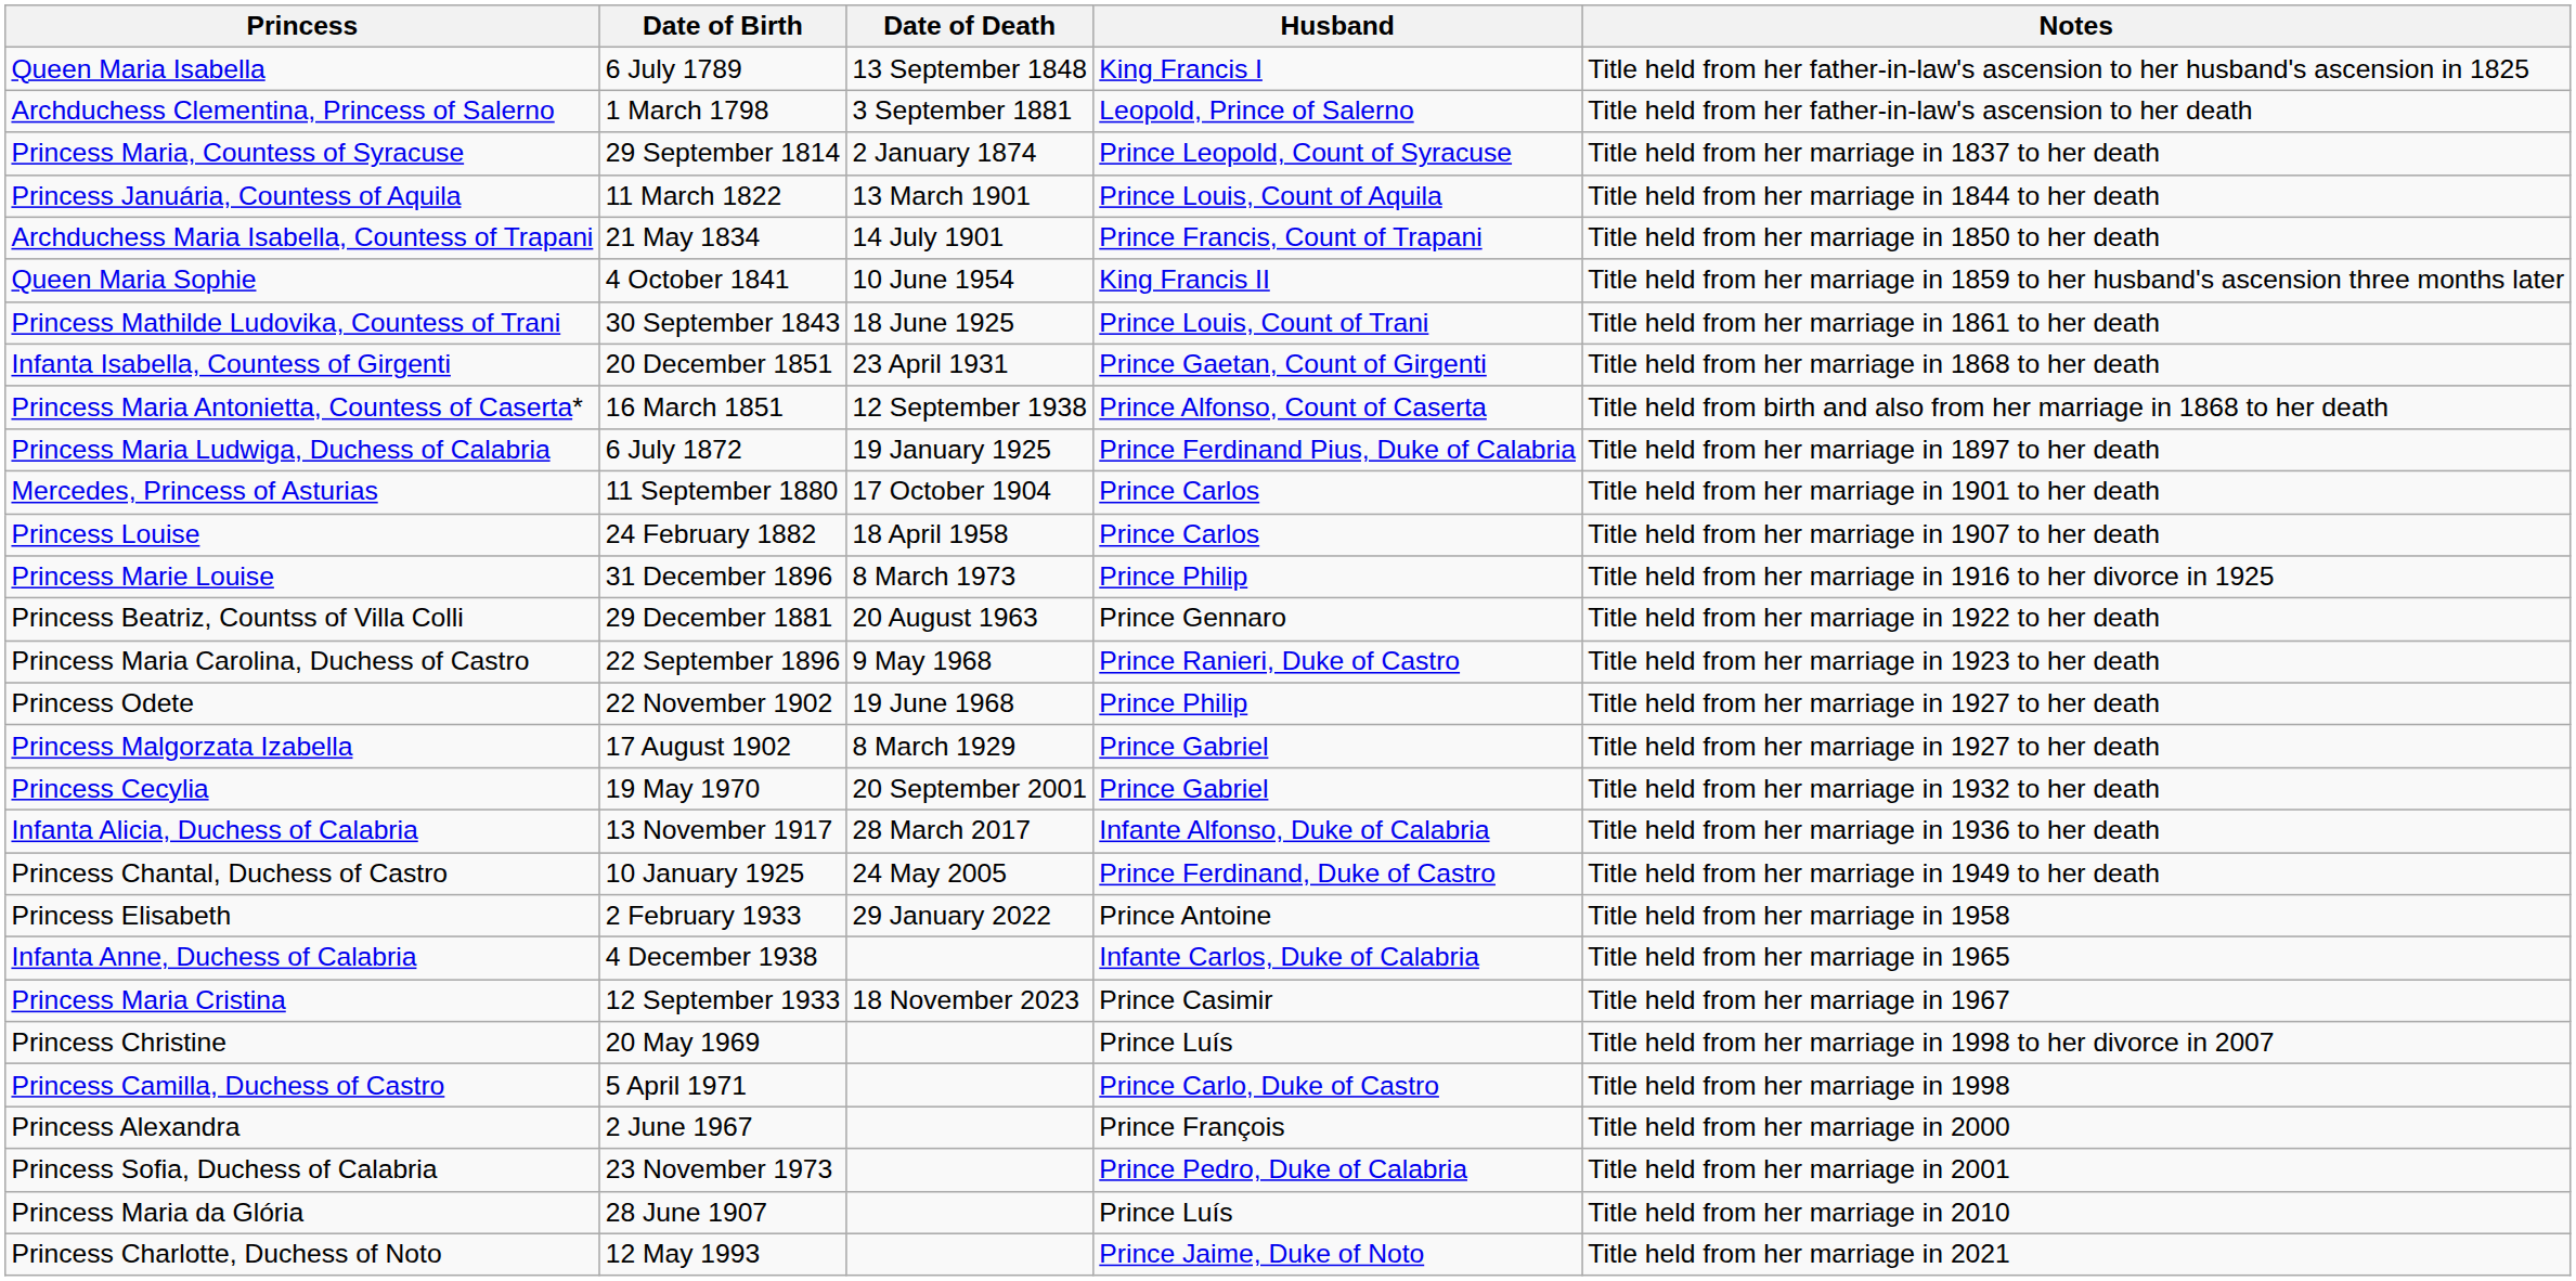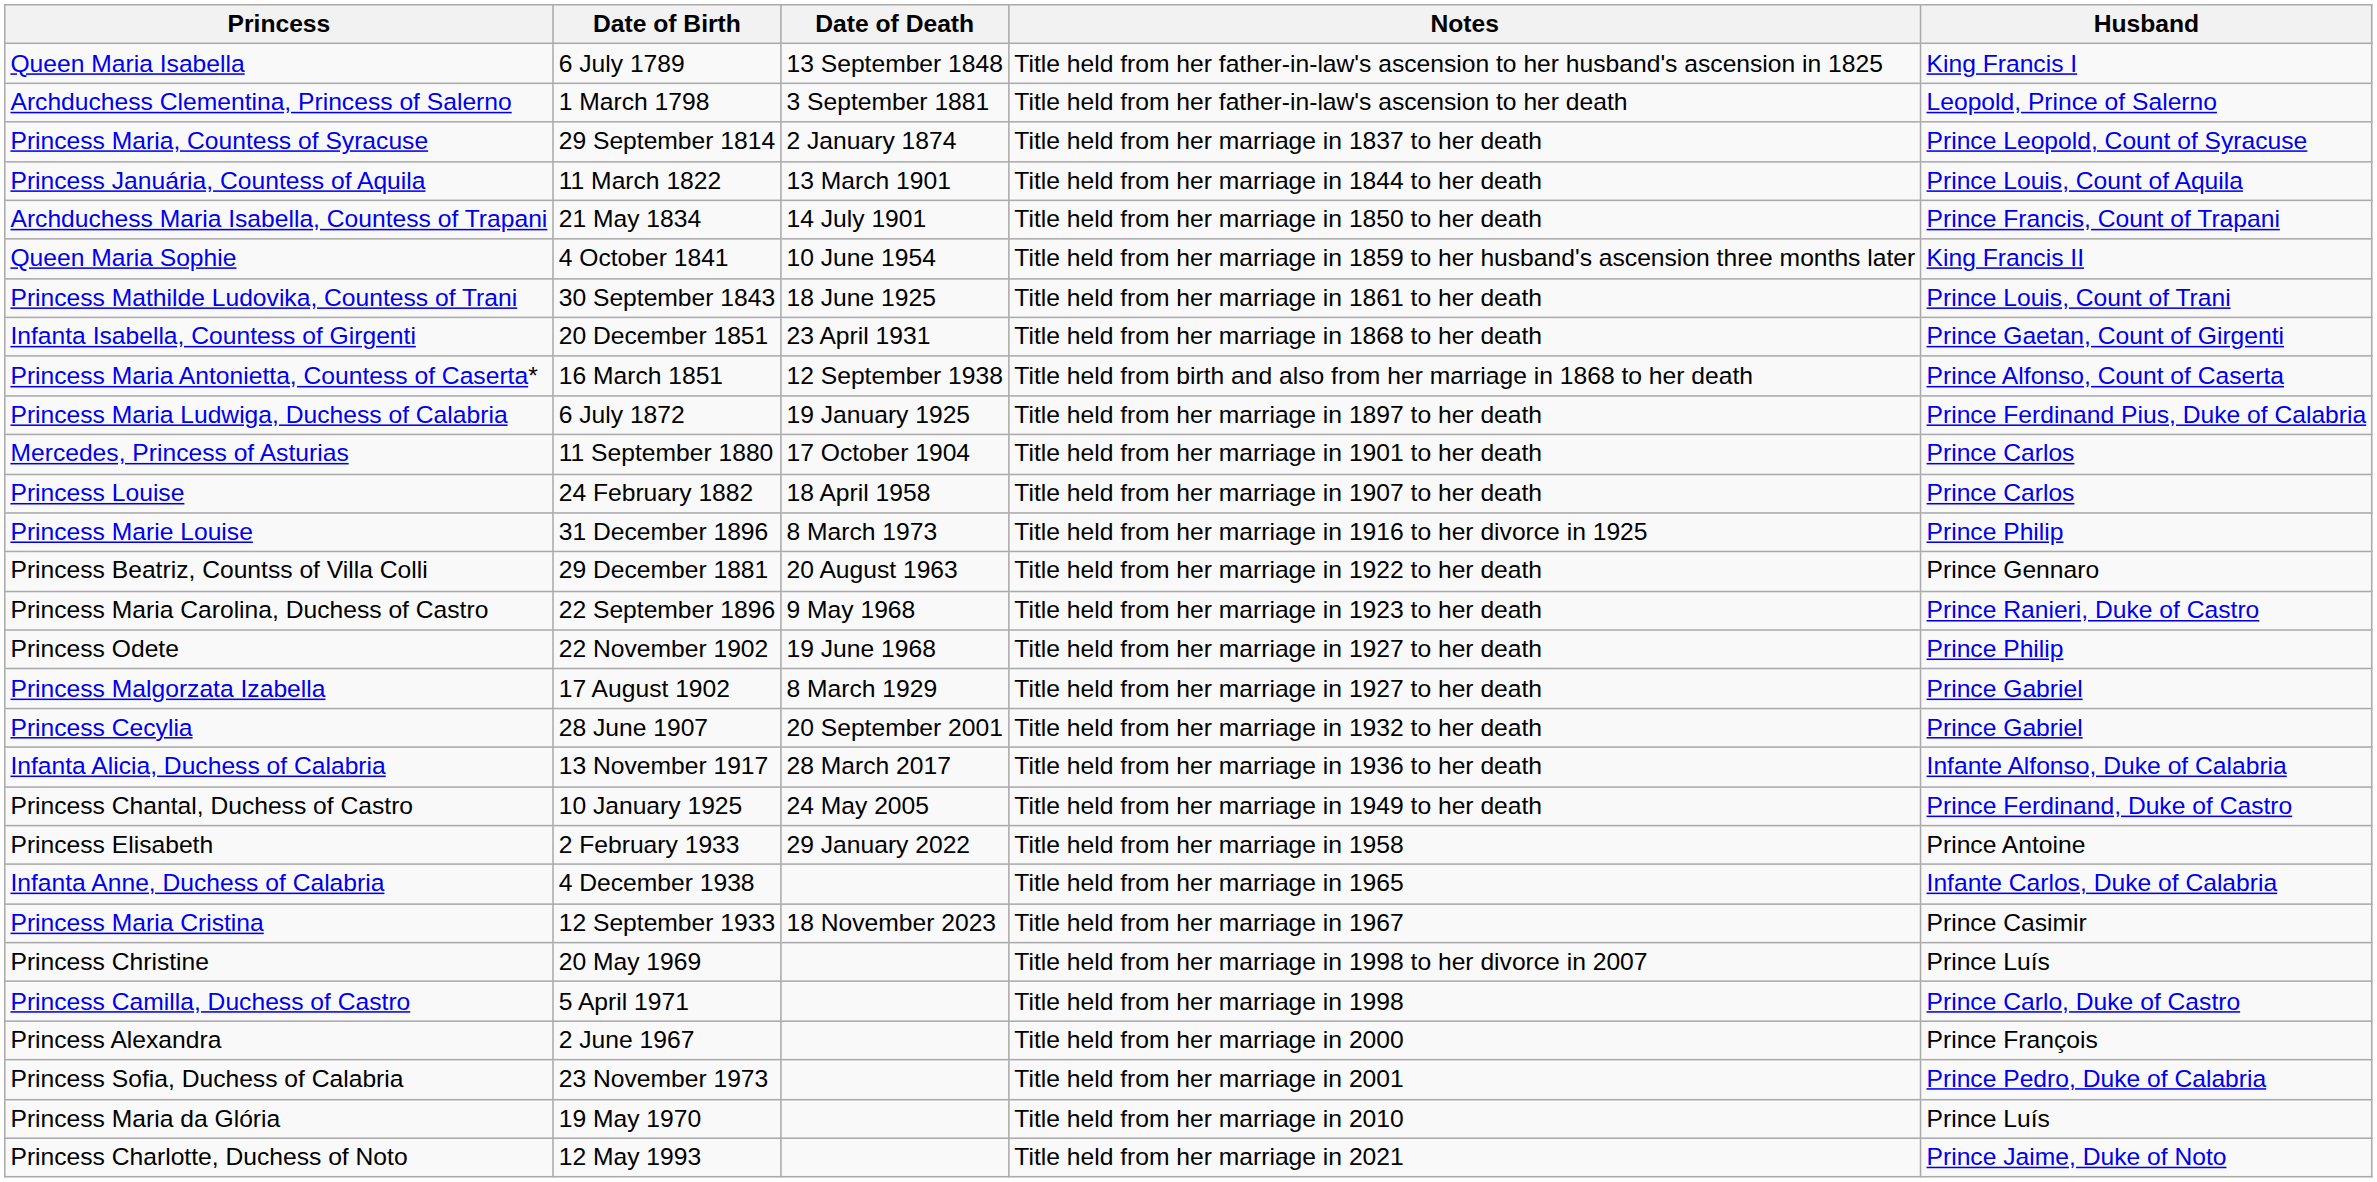 <table class="wikitable sticky-header">
 <tr>
 <th>Princess</th>
 <th>Date of Birth</th>
 <th>Date of Death</th>
+<th>Notes</th>
 <th>Husband</th>
-<th>Notes</th>
 </tr>
 <tr>
 <td><a href='#'>Queen Maria Isabella</a></td>
 <td>6 July 1789</td>
 <td>13 September 1848</td>
+<td>Title held from her father-in-law's ascension to her husband's ascension in 1825</td>
 <td><a href='#'>King Francis I</a></td>
-<td>Title held from her father-in-law's ascension to her husband's ascension in 1825</td>
 </tr>
 <tr>
 <td><a href='#'>Archduchess Clementina, Princess of Salerno</a></td>
 <td>1 March 1798</td>
 <td>3 September 1881</td>
+<td>Title held from her father-in-law's ascension to her death</td>
 <td><a href='#'>Leopold, Prince of Salerno</a></td>
-<td>Title held from her father-in-law's ascension to her death</td>
 </tr>
 <tr>
 <td><a href='#'>Princess Maria, Countess of Syracuse</a></td>
 <td>29 September 1814</td>
 <td>2 January 1874</td>
+<td>Title held from her marriage in 1837 to her death</td>
 <td><a href='#'>Prince Leopold, Count of Syracuse</a></td>
-<td>Title held from her marriage in 1837 to her death</td>
 </tr>
 <tr>
 <td><a href='#'>Princess Januária, Countess of Aquila</a></td>
 <td>11 March 1822</td>
 <td>13 March 1901</td>
+<td>Title held from her marriage in 1844 to her death</td>
 <td><a href='#'>Prince Louis, Count of Aquila</a></td>
-<td>Title held from her marriage in 1844 to her death</td>
 </tr>
 <tr>
 <td><a href='#'>Archduchess Maria Isabella, Countess of Trapani</a></td>
 <td>21 May 1834</td>
 <td>14 July 1901</td>
+<td>Title held from her marriage in 1850 to her death</td>
 <td><a href='#'>Prince Francis, Count of Trapani</a></td>
-<td>Title held from her marriage in 1850 to her death</td>
 </tr>
 <tr>
 <td><a href='#'>Queen Maria Sophie</a></td>
 <td>4 October 1841</td>
 <td>10 June 1954</td>
+<td>Title held from her marriage in 1859 to her husband's ascension three months later</td>
 <td><a href='#'>King Francis II</a></td>
-<td>Title held from her marriage in 1859 to her husband's ascension three months later</td>
 </tr>
 <tr>
 <td><a href='#'>Princess Mathilde Ludovika, Countess of Trani</a></td>
 <td>30 September 1843</td>
 <td>18 June 1925</td>
+<td>Title held from her marriage in 1861 to her death</td>
 <td><a href='#'>Prince Louis, Count of Trani</a></td>
-<td>Title held from her marriage in 1861 to her death</td>
 </tr>
 <tr>
 <td><a href='#'>Infanta Isabella, Countess of Girgenti</a></td>
 <td>20 December 1851</td>
 <td>23 April 1931</td>
+<td>Title held from her marriage in 1868 to her death</td>
 <td><a href='#'>Prince Gaetan, Count of Girgenti</a></td>
-<td>Title held from her marriage in 1868 to her death</td>
 </tr>
 <tr>
 <td><a href='#'>Princess Maria Antonietta, Countess of Caserta</a>*</td>
 <td>16 March 1851</td>
 <td>12 September 1938</td>
+<td>Title held from birth and also from her marriage in 1868 to her death</td>
 <td><a href='#'>Prince Alfonso, Count of Caserta</a></td>
-<td>Title held from birth and also from her marriage in 1868 to her death</td>
 </tr>
 <tr>
 <td><a href='#'>Princess Maria Ludwiga, Duchess of Calabria</a></td>
 <td>6 July 1872</td>
 <td>19 January 1925</td>
+<td>Title held from her marriage in 1897 to her death</td>
 <td><a href='#'>Prince Ferdinand Pius, Duke of Calabria</a></td>
-<td>Title held from her marriage in 1897 to her death</td>
 </tr>
 <tr>
 <td><a href='#'>Mercedes, Princess of Asturias</a></td>
 <td>11 September 1880</td>
 <td>17 October 1904</td>
+<td>Title held from her marriage in 1901 to her death</td>
 <td><a href='#'>Prince Carlos</a></td>
-<td>Title held from her marriage in 1901 to her death</td>
 </tr>
 <tr>
 <td><a href='#'>Princess Louise</a></td>
 <td>24 February 1882</td>
 <td>18 April 1958</td>
+<td>Title held from her marriage in 1907 to her death</td>
 <td><a href='#'>Prince Carlos</a></td>
-<td>Title held from her marriage in 1907 to her death</td>
 </tr>
 <tr>
 <td><a href='#'>Princess Marie Louise</a></td>
 <td>31 December 1896</td>
 <td>8 March 1973</td>
+<td>Title held from her marriage in 1916 to her divorce in 1925</td>
 <td><a href='#'>Prince Philip</a></td>
-<td>Title held from her marriage in 1916 to her divorce in 1925</td>
 </tr>
 <tr>
 <td>Princess Beatriz, Countss of Villa Colli</td>
 <td>29 December 1881</td>
 <td>20 August 1963</td>
+<td>Title held from her marriage in 1922 to her death</td>
 <td>Prince Gennaro</td>
-<td>Title held from her marriage in 1922 to her death</td>
 </tr>
 <tr>
 <td>Princess Maria Carolina, Duchess of Castro</td>
 <td>22 September 1896</td>
 <td>9 May 1968</td>
+<td>Title held from her marriage in 1923 to her death</td>
 <td><a href='#'>Prince Ranieri, Duke of Castro</a></td>
-<td>Title held from her marriage in 1923 to her death</td>
 </tr>
 <tr>
 <td>Princess Odete</td>
 <td>22 November 1902</td>
 <td>19 June 1968</td>
+<td>Title held from her marriage in 1927 to her death</td>
 <td><a href='#'>Prince Philip</a></td>
-<td>Title held from her marriage in 1927 to her death</td>
 </tr>
 <tr>
 <td><a href='#'>Princess Malgorzata Izabella</a></td>
 <td>17 August 1902</td>
 <td>8 March 1929</td>
+<td>Title held from her marriage in 1927 to her death</td>
 <td><a href='#'>Prince Gabriel</a></td>
-<td>Title held from her marriage in 1927 to her death</td>
 </tr>
 <tr>
 <td><a href='#'>Princess Cecylia</a></td>
-<td>19 May 1970</td>
+<td>28 June 1907</td>
 <td>20 September 2001</td>
+<td>Title held from her marriage in 1932 to her death</td>
 <td><a href='#'>Prince Gabriel</a></td>
-<td>Title held from her marriage in 1932 to her death</td>
 </tr>
 <tr>
 <td><a href='#'>Infanta Alicia, Duchess of Calabria</a></td>
 <td>13 November 1917</td>
 <td>28 March 2017</td>
+<td>Title held from her marriage in 1936 to her death</td>
 <td><a href='#'>Infante Alfonso, Duke of Calabria</a></td>
-<td>Title held from her marriage in 1936 to her death</td>
 </tr>
 <tr>
 <td>Princess Chantal, Duchess of Castro</td>
 <td>10 January 1925</td>
 <td>24 May 2005</td>
+<td>Title held from her marriage in 1949 to her death</td>
 <td><a href='#'>Prince Ferdinand, Duke of Castro</a></td>
-<td>Title held from her marriage in 1949 to her death</td>
 </tr>
 <tr>
 <td>Princess Elisabeth</td>
 <td>2 February 1933</td>
 <td>29 January 2022</td>
+<td>Title held from her marriage in 1958</td>
 <td>Prince Antoine</td>
-<td>Title held from her marriage in 1958</td>
 </tr>
 <tr>
 <td><a href='#'>Infanta Anne, Duchess of Calabria</a></td>
 <td>4 December 1938</td>
 <td></td>
+<td>Title held from her marriage in 1965</td>
 <td><a href='#'>Infante Carlos, Duke of Calabria</a></td>
-<td>Title held from her marriage in 1965</td>
 </tr>
 <tr>
 <td><a href='#'>Princess Maria Cristina</a></td>
 <td>12 September 1933</td>
 <td>18 November 2023</td>
+<td>Title held from her marriage in 1967</td>
 <td>Prince Casimir</td>
-<td>Title held from her marriage in 1967</td>
 </tr>
 <tr>
 <td>Princess Christine</td>
 <td>20 May 1969</td>
 <td></td>
+<td>Title held from her marriage in 1998 to her divorce in 2007</td>
 <td>Prince Luís</td>
-<td>Title held from her marriage in 1998 to her divorce in 2007</td>
 </tr>
 <tr>
 <td><a href='#'>Princess Camilla, Duchess of Castro</a></td>
 <td>5 April 1971</td>
 <td></td>
+<td>Title held from her marriage in 1998</td>
 <td><a href='#'>Prince Carlo, Duke of Castro</a></td>
-<td>Title held from her marriage in 1998</td>
 </tr>
 <tr>
 <td>Princess Alexandra</td>
 <td>2 June 1967</td>
 <td></td>
+<td>Title held from her marriage in 2000</td>
 <td>Prince François</td>
-<td>Title held from her marriage in 2000</td>
 </tr>
 <tr>
 <td>Princess Sofia, Duchess of Calabria</td>
 <td>23 November 1973</td>
 <td></td>
+<td>Title held from her marriage in 2001</td>
 <td><a href='#'>Prince Pedro, Duke of Calabria</a></td>
-<td>Title held from her marriage in 2001</td>
 </tr>
 <tr>
 <td>Princess Maria da Glória</td>
-<td>28 June 1907</td>
+<td>19 May 1970</td>
 <td></td>
+<td>Title held from her marriage in 2010</td>
 <td>Prince Luís</td>
-<td>Title held from her marriage in 2010</td>
 </tr>
 <tr>
 <td>Princess Charlotte, Duchess of Noto</td>
 <td>12 May 1993</td>
 <td></td>
+<td>Title held from her marriage in 2021</td>
 <td><a href='#'>Prince Jaime, Duke of Noto</a></td>
-<td>Title held from her marriage in 2021</td>
 </tr>
 </table>
